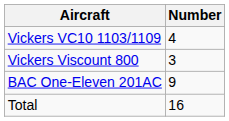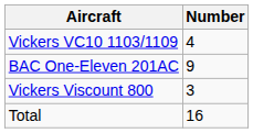 <table class="wikitable">
 <tr>
 <th>Aircraft</th>
 <th>Number</th>
 </tr>
 <tr>
 <td><a href='#'>Vickers VC10 1103/1109</a></td>
 <td>4</td>
 </tr>
 <tr>
+<td><a href='#'>BAC One-Eleven 201AC</a></td>
+<td>9</td>
+</tr>
+<tr>
 <td><a href='#'>Vickers Viscount 800</a></td>
 <td>3</td>
-</tr>
-<tr>
-<td><a href='#'>BAC One-Eleven 201AC</a></td>
-<td>9</td>
 </tr>
 <tr>
 <td>Total</td>
 <td>16</td>
 </tr>
 </table>
